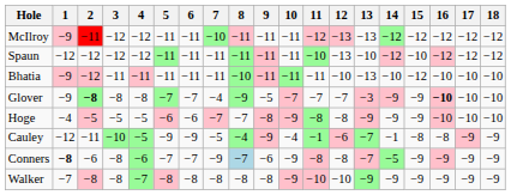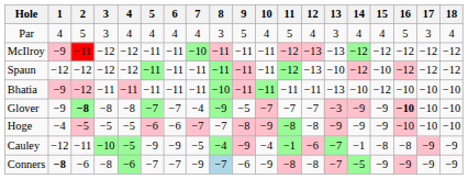 <table class="wikitable" style="text-align:center; font-size:90%;">
 <tr>
 <th>Hole</th>
 <th>1</th>
 <th>2</th>
 <th>3</th>
 <th>4</th>
 <th>5</th>
 <th>6</th>
 <th>7</th>
 <th>8</th>
 <th>9</th>
 <th>10</th>
 <th>11</th>
 <th>12</th>
 <th>13</th>
 <th>14</th>
 <th>15</th>
 <th>16</th>
 <th>17</th>
 <th>18</th>
+</tr>
+<tr>
+<td>Par</td>
+<td>4</td>
+<td>5</td>
+<td>3</td>
+<td>4</td>
+<td>4</td>
+<td>4</td>
+<td>4</td>
+<td>3</td>
+<td>5</td>
+<td>4</td>
+<td>5</td>
+<td>4</td>
+<td>3</td>
+<td>4</td>
+<td>4</td>
+<td>5</td>
+<td>3</td>
+<td>4</td>
 </tr>
 <tr>
 <td align=left> McIlroy</td>
 <td style="background: Pink;">−9</td>
 <td style="background: Red;">−11</td>
 <td>−12</td>
 <td>−12</td>
 <td>−11</td>
 <td>−11</td>
 <td style="background: PaleGreen;">−10</td>
 <td style="background: Pink;">−11</td>
 <td>−11</td>
 <td>−11</td>
 <td style="background: Pink;">−12</td>
 <td style="background: Pink;">−13</td>
 <td>−13</td>
 <td style="background: PaleGreen;">−12</td>
 <td>−12</td>
 <td>−12</td>
 <td>−12</td>
 <td>−12</td>
 </tr>
 <tr>
 <td align=left> Spaun</td>
 <td>−12</td>
 <td>−12</td>
 <td>−12</td>
 <td>−12</td>
 <td style="background: PaleGreen;">−11</td>
 <td>−11</td>
 <td>−11</td>
 <td style="background: PaleGreen;">−11</td>
 <td style="background: Pink;">−11</td>
 <td>−11</td>
-<td style="background: PaleGreen;">−10</td>
+<td style="background: PaleGreen;">−12</td>
 <td>−13</td>
 <td>−10</td>
 <td style="background: Pink;">−12</td>
 <td>−10</td>
 <td style="background: Pink;">−12</td>
 <td>−12</td>
 <td>−12</td>
 </tr>
 <tr>
 <td align=left> Bhatia</td>
 <td style="background: Pink;">−9</td>
 <td style="background: Pink;">−12</td>
 <td>−11</td>
 <td style="background: Pink;">−11</td>
 <td>−11</td>
 <td>−11</td>
 <td>−11</td>
 <td style="background: PaleGreen;">−10</td>
 <td style="background: Pink;">−11</td>
 <td style="background: PaleGreen;">−11</td>
 <td>−11</td>
-<td>−10</td>
+<td>−11</td>
 <td>−13</td>
 <td>−10</td>
 <td>−12</td>
 <td>−10</td>
 <td>−10</td>
 <td>−10</td>
 </tr>
 <tr>
 <td align=left> Glover</td>
 <td>−9</td>
 <td style="background: PaleGreen;"><strong>−8</strong></td>
 <td>−8</td>
 <td>−8</td>
 <td style="background: PaleGreen;">−7</td>
 <td>−7</td>
 <td>−4</td>
 <td style="background: PaleGreen;">−9</td>
 <td>−5</td>
 <td style="background: Pink;">−7</td>
 <td>−7</td>
 <td>−7</td>
 <td style="background: Pink;">−3</td>
 <td style="background: Pink;">−9</td>
 <td>−9</td>
 <td style="background: Pink;"><strong>−10</strong></td>
 <td>−10</td>
 <td>−10</td>
 </tr>
 <tr>
 <td align=left> Hoge</td>
 <td>−4</td>
 <td style="background: Pink;">−5</td>
 <td>−5</td>
 <td>−5</td>
 <td style="background: Pink;">−6</td>
 <td>−6</td>
 <td style="background: Pink;">−7</td>
 <td>−7</td>
 <td style="background: Pink;">−8</td>
 <td style="background: Pink;">−9</td>
 <td style="background: PaleGreen;">−8</td>
 <td>−8</td>
 <td style="background: Pink;">−9</td>
 <td>−9</td>
 <td>−9</td>
 <td style="background: Pink;">−10</td>
 <td>−10</td>
 <td>−10</td>
 </tr>
 <tr>
 <td align=left> Cauley</td>
 <td>−12</td>
 <td>−11</td>
 <td style="background: PaleGreen;">−10</td>
 <td style="background: PaleGreen;">−5</td>
 <td>−9</td>
 <td>−9</td>
 <td>−5</td>
 <td style="background: PaleGreen;">−4</td>
 <td style="background: Pink;">−9</td>
 <td>−4</td>
 <td style="background: PaleGreen;">−1</td>
 <td style="background: Pink;">−6</td>
 <td style="background: PaleGreen;">−7</td>
 <td>−1</td>
 <td>−8</td>
 <td>−8</td>
 <td style="background: Pink;">−9</td>
 <td>−9</td>
 </tr>
 <tr>
 <td align=left> Conners</td>
 <td><strong>−8</strong></td>
 <td>−6</td>
 <td>−8</td>
 <td style="background: PaleGreen;">−6</td>
 <td>−7</td>
 <td>−7</td>
 <td>−9</td>
 <td style="background: lightblue;">−7</td>
 <td>−6</td>
 <td>−9</td>
 <td style="background: Pink;">−8</td>
 <td>−8</td>
 <td style="background: Pink;">−7</td>
 <td style="background: PaleGreen;">−5</td>
 <td>−9</td>
 <td style="background: Pink;">−9</td>
 <td>−9</td>
 <td>−9</td>
 </tr>
-<tr>
-<td align=left> Walker</td>
-<td>−7</td>
-<td style="background: Pink;">−8</td>
-<td>−8</td>
-<td style="background: PaleGreen;">−7</td>
-<td style="background: Pink;">−8</td>
-<td>−8</td>
-<td>−8</td>
-<td>−8</td>
-<td>−8</td>
-<td style="background: Pink;">−9</td>
-<td style="background: Pink;">−10</td>
-<td>−10</td>
-<td style="background: PaleGreen;">−9</td>
-<td>−9</td>
-<td>−9</td>
-<td>−9</td>
-<td>−9</td>
-<td>−9</td>
-</tr>
 </table>
